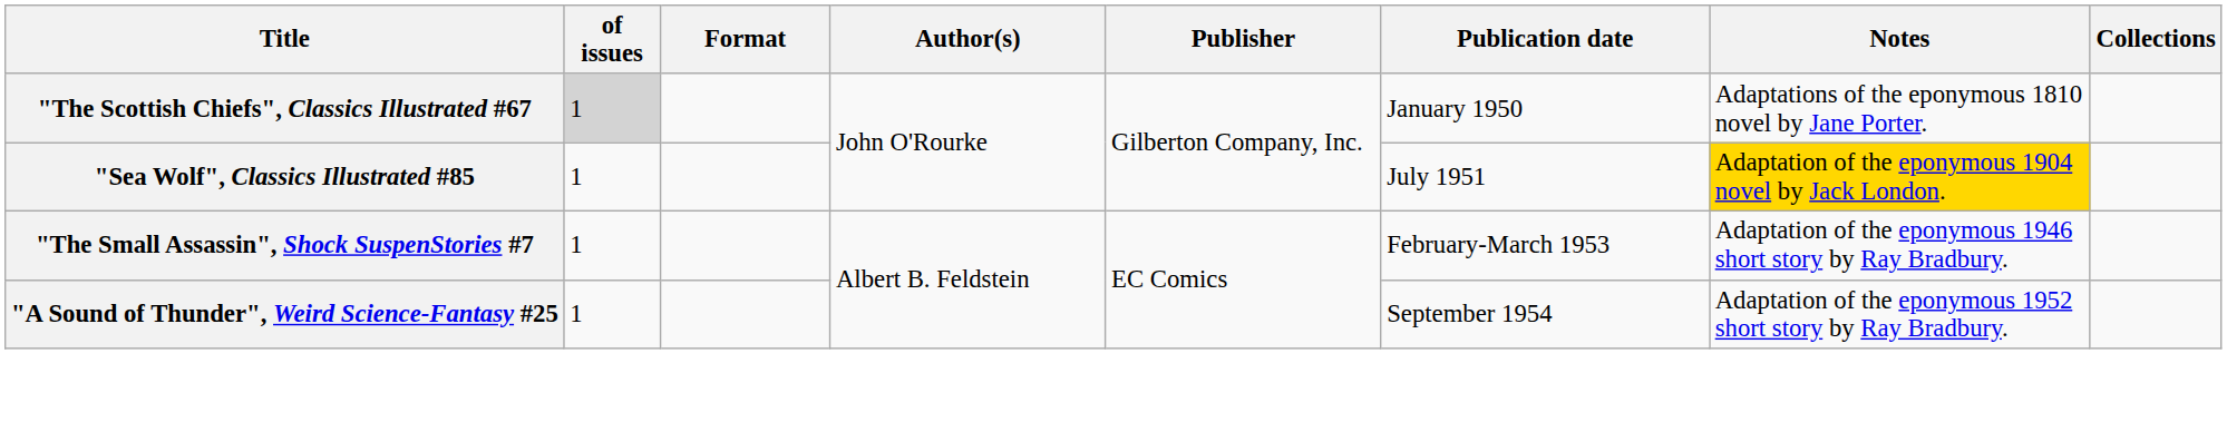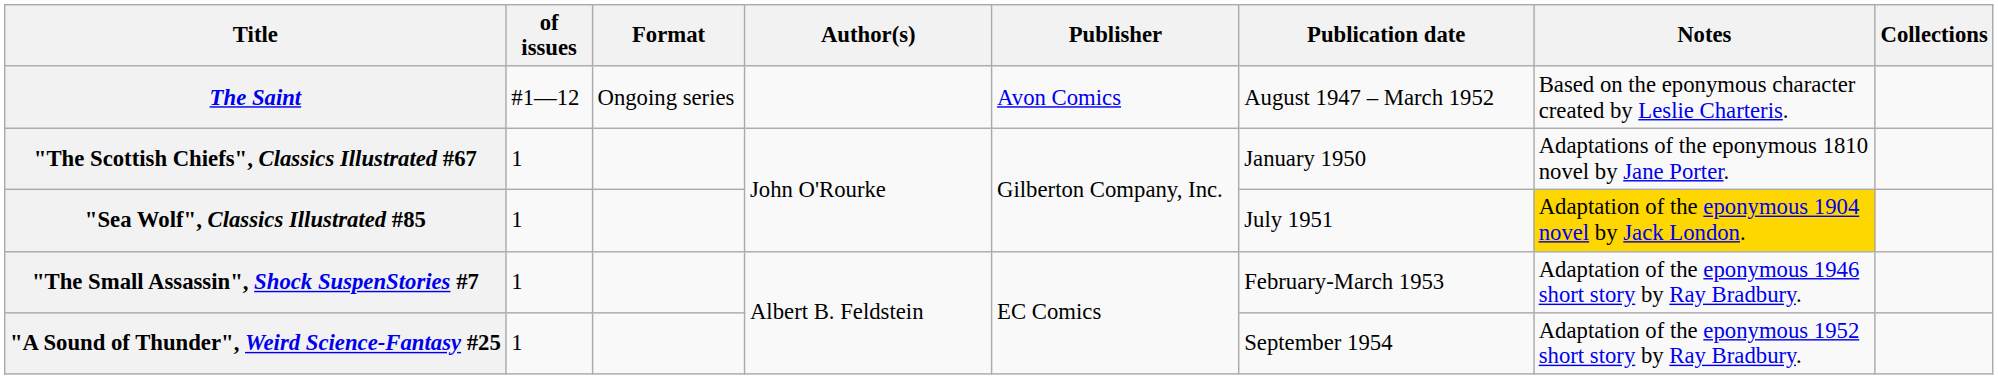 <table class="wikitable">
 <tr>
 <th>Title</th>
 <th style="width:40pt"> of issues</th>
 <th style="width:75pt">Format</th>
 <th style="width:125pt">Author(s)</th>
 <th style="width:125pt">Publisher</th>
 <th style="width:150pt">Publication date</th>
 <th style="width:175pt">Notes</th>
 <th>Collections</th>
 </tr>
 <tr>
+<th><em><a href='#'>The Saint</a></em></th>
+<td>#1—12</td>
+<td>Ongoing series</td>
+<td></td>
+<td><a href='#'>Avon Comics</a></td>
+<td>August 1947 – March 1952</td>
+<td>Based on the eponymous character created by <a href='#'>Leslie Charteris</a>.</td>
+<td></td>
+</tr>
+<tr>
 <th>"The Scottish Chiefs", <em>Classics Illustrated</em> #67</th>
-<td style="background: lightgrey;">1</td>
+<td>1</td>
 <td></td>
 <td rowspan="2">John O'Rourke</td>
 <td rowspan="2">Gilberton Company, Inc.</td>
 <td>January 1950</td>
 <td>Adaptations of the eponymous 1810 novel by <a href='#'>Jane Porter</a>.</td>
 <td></td>
 </tr>
 <tr>
 <th>"Sea Wolf", <em>Classics Illustrated</em> #85</th>
 <td>1</td>
 <td></td>
 <td>July 1951</td>
 <td style="background: gold;">Adaptation of the <a href='#'>eponymous 1904 novel</a> by <a href='#'>Jack London</a>.</td>
 <td></td>
 </tr>
 <tr>
 <th>"The Small Assassin", <em><a href='#'>Shock SuspenStories</a></em> #7</th>
 <td>1</td>
 <td></td>
 <td rowspan="2">Albert B. Feldstein</td>
 <td rowspan="2">EC Comics</td>
 <td>February-March 1953</td>
 <td>Adaptation of the <a href='#'>eponymous 1946 short story</a> by <a href='#'>Ray Bradbury</a>.</td>
 <td></td>
 </tr>
 <tr>
 <th>"A Sound of Thunder", <em><a href='#'>Weird Science-Fantasy</a></em> #25</th>
 <td>1</td>
 <td></td>
 <td>September 1954</td>
 <td>Adaptation of the <a href='#'>eponymous 1952 short story</a> by <a href='#'>Ray Bradbury</a>.</td>
 <td></td>
 </tr>
 </table>
